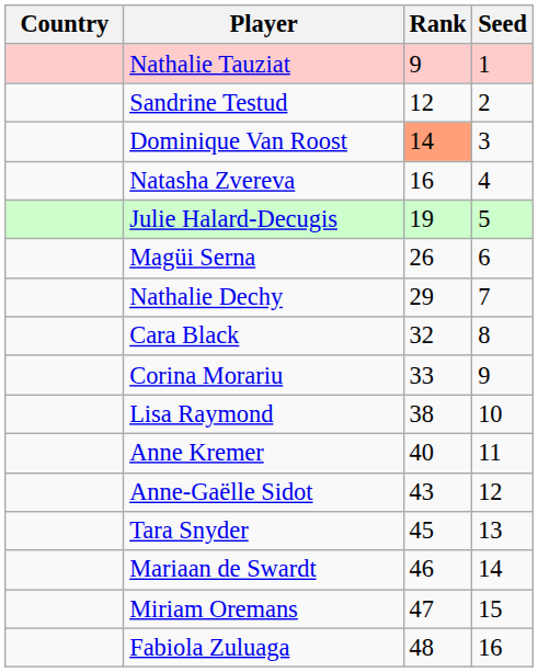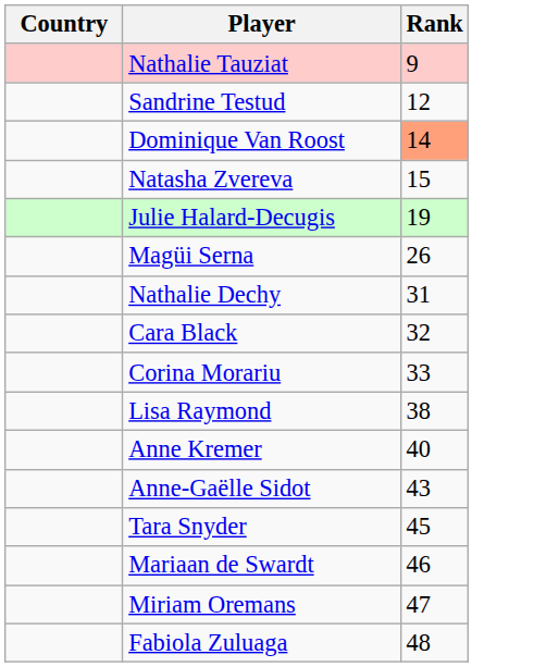 <table class="wikitable" border="1">
 <tr>
 <th width="70">Country</th>
 <th width="175">Player</th>
 <th>Rank</th>
-<th>Seed</th>
 </tr>
 <tr style="background:#ffcccc;">
 <td></td>
 <td><a href='#'>Nathalie Tauziat</a></td>
 <td>9</td>
-<td>1</td>
 </tr>
 <tr>
 <td></td>
 <td><a href='#'>Sandrine Testud</a></td>
 <td>12</td>
-<td>2</td>
 </tr>
 <tr>
 <td></td>
 <td><a href='#'>Dominique Van Roost</a></td>
 <td style="background: lightsalmon;">14</td>
-<td>3</td>
 </tr>
 <tr>
 <td></td>
 <td><a href='#'>Natasha Zvereva</a></td>
-<td>16</td>
-<td>4</td>
+<td>15</td>
 </tr>
 <tr style="background:#ccffcc;">
 <td></td>
 <td><a href='#'>Julie Halard-Decugis</a></td>
 <td>19</td>
-<td>5</td>
 </tr>
 <tr>
 <td></td>
 <td><a href='#'>Magüi Serna</a></td>
 <td>26</td>
-<td>6</td>
 </tr>
 <tr>
 <td></td>
 <td><a href='#'>Nathalie Dechy</a></td>
-<td>29</td>
-<td>7</td>
+<td>31</td>
 </tr>
 <tr>
 <td></td>
 <td><a href='#'>Cara Black</a></td>
 <td>32</td>
-<td>8</td>
 </tr>
 <tr>
 <td></td>
 <td><a href='#'>Corina Morariu</a></td>
 <td>33</td>
-<td>9</td>
 </tr>
 <tr>
 <td></td>
 <td><a href='#'>Lisa Raymond</a></td>
 <td>38</td>
-<td>10</td>
 </tr>
 <tr>
 <td></td>
 <td><a href='#'>Anne Kremer</a></td>
 <td>40</td>
-<td>11</td>
 </tr>
 <tr>
 <td></td>
 <td><a href='#'>Anne-Gaëlle Sidot</a></td>
 <td>43</td>
-<td>12</td>
 </tr>
 <tr>
 <td></td>
 <td><a href='#'>Tara Snyder</a></td>
 <td>45</td>
-<td>13</td>
 </tr>
 <tr>
 <td></td>
 <td><a href='#'>Mariaan de Swardt</a></td>
 <td>46</td>
-<td>14</td>
 </tr>
 <tr>
 <td></td>
 <td><a href='#'>Miriam Oremans</a></td>
 <td>47</td>
-<td>15</td>
 </tr>
 <tr>
 <td></td>
 <td><a href='#'>Fabiola Zuluaga</a></td>
 <td>48</td>
-<td>16</td>
 </tr>
 </table>
